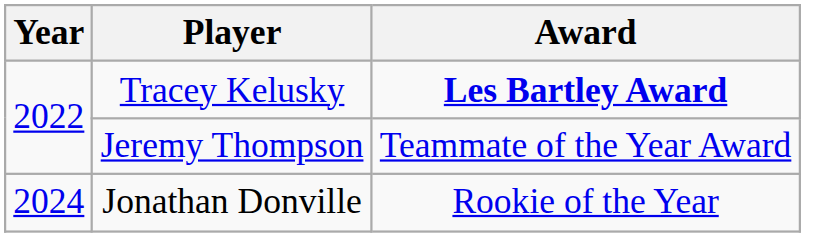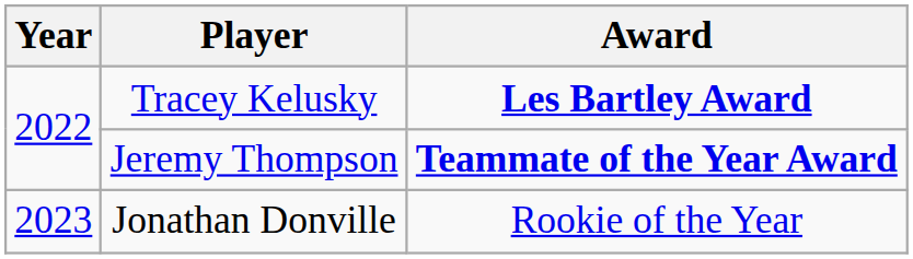 <table class="wikitable">
 <tr>
 <th>Year</th>
 <th>Player</th>
 <th>Award</th>
 </tr>
 <tr ALIGN=center>
 <td rowspan="2"><a href='#'>2022</a></td>
 <td><a href='#'>Tracey Kelusky</a></td>
 <td><strong><a href='#'>Les Bartley Award</a></strong></td>
 </tr>
 <tr ALIGN=center>
 <td><a href='#'>Jeremy Thompson</a></td>
-<td><a href='#'>Teammate of the Year Award</a></td>
+<td><strong><a href='#'>Teammate of the Year Award</a></strong></td>
 </tr>
 <tr ALIGN=center>
-<td><a href='#'>2024</a></td>
+<td><a href='#'>2023</a></td>
 <td>Jonathan Donville</td>
 <td><a href='#'>Rookie of the Year</a></td>
 </tr>
 </table>
